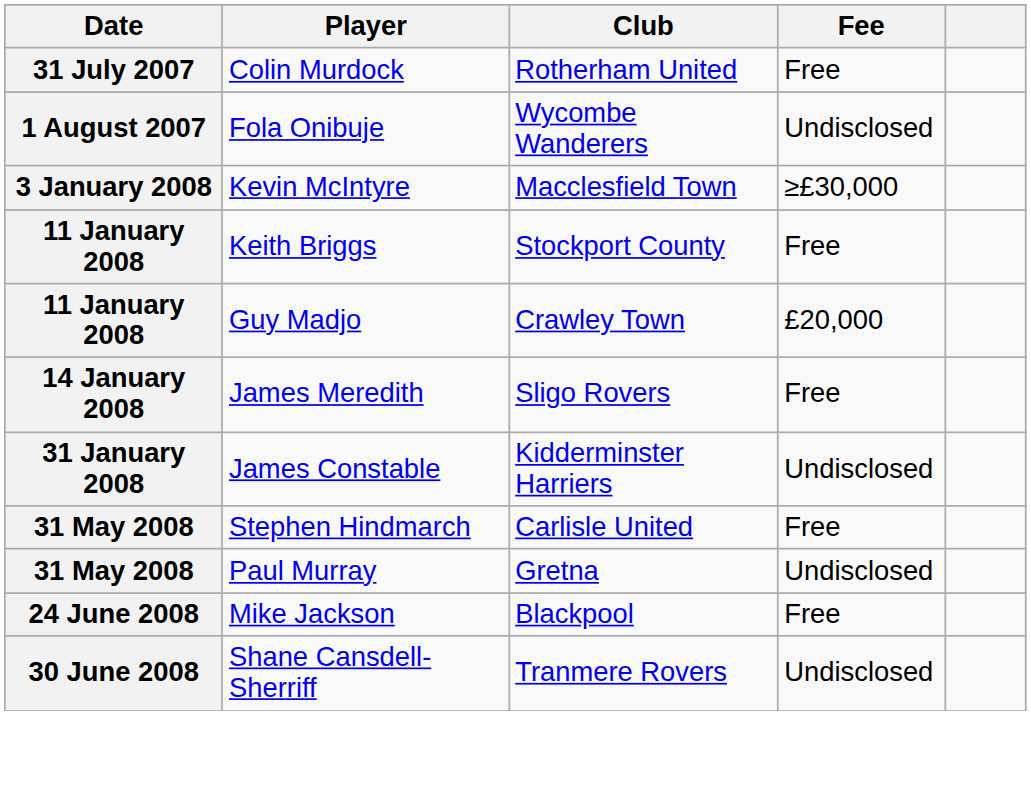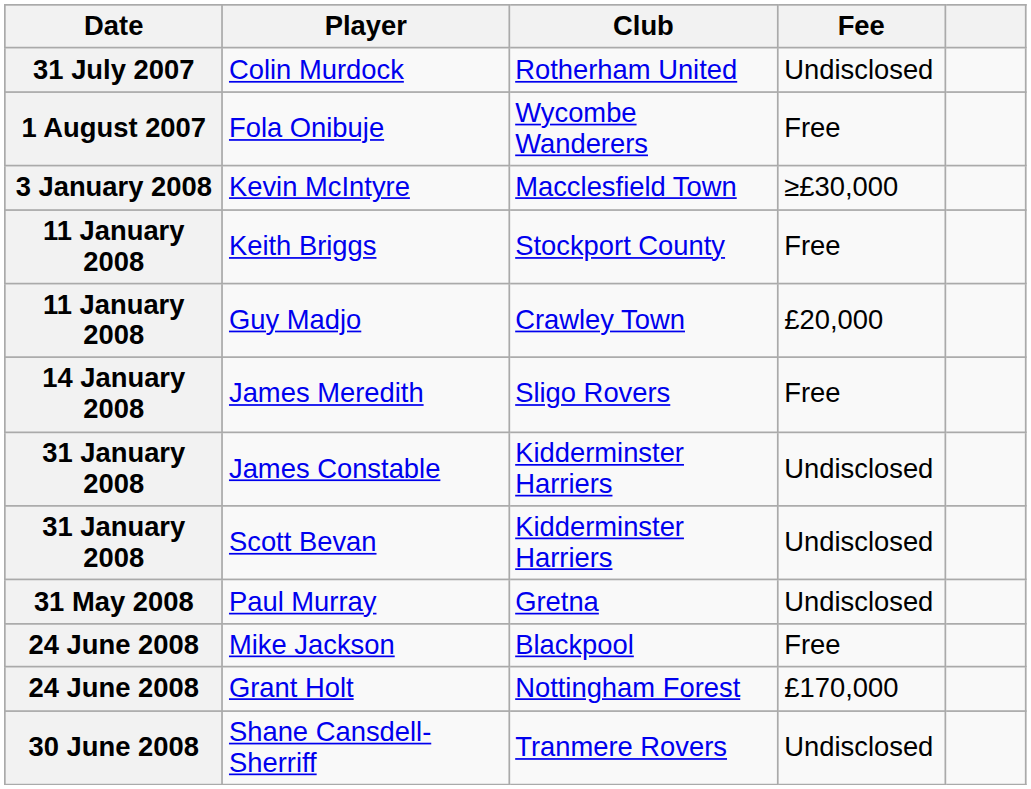 <table class="wikitable plainrowheaders">
 <tr>
 <th scope=col width=120px>Date</th>
 <th scope=col width=160px>Player</th>
 <th scope=col width=150px>Club</th>
 <th scope=col width=90px>Fee</th>
 <th scope=col width=40px class=unsortable></th>
 </tr>
 <tr>
 <th scope=row>31 July 2007</th>
 <td><a href='#'>Colin Murdock</a></td>
 <td><a href='#'>Rotherham United</a></td>
-<td>Free</td>
+<td>Undisclosed</td>
 <td align=center></td>
 </tr>
 <tr>
 <th scope=row>1 August 2007</th>
 <td><a href='#'>Fola Onibuje</a></td>
 <td><a href='#'>Wycombe Wanderers</a></td>
-<td>Undisclosed</td>
+<td>Free</td>
 <td align=center></td>
 </tr>
 <tr>
 <th scope=row>3 January 2008</th>
 <td><a href='#'>Kevin McIntyre</a></td>
 <td><a href='#'>Macclesfield Town</a></td>
 <td>≥£30,000</td>
 <td align=center></td>
 </tr>
 <tr>
 <th scope=row>11 January 2008</th>
 <td><a href='#'>Keith Briggs</a></td>
 <td><a href='#'>Stockport County</a></td>
 <td>Free</td>
 <td align=center></td>
 </tr>
 <tr>
 <th scope=row>11 January 2008</th>
 <td><a href='#'>Guy Madjo</a></td>
 <td><a href='#'>Crawley Town</a></td>
 <td>£20,000</td>
 <td align=center></td>
 </tr>
 <tr>
 <th scope=row>14 January 2008</th>
 <td><a href='#'>James Meredith</a></td>
 <td><a href='#'>Sligo Rovers</a></td>
 <td>Free</td>
 <td align=center></td>
 </tr>
 <tr>
 <th scope=row>31 January 2008</th>
 <td><a href='#'>James Constable</a></td>
 <td><a href='#'>Kidderminster Harriers</a></td>
 <td>Undisclosed</td>
 <td align=center></td>
 </tr>
 <tr>
-<th scope=row>31 May 2008</th>
-<td><a href='#'>Stephen Hindmarch</a></td>
-<td><a href='#'>Carlisle United</a></td>
-<td>Free</td>
+<th scope=row>31 January 2008</th>
+<td><a href='#'>Scott Bevan</a></td>
+<td><a href='#'>Kidderminster Harriers</a></td>
+<td>Undisclosed</td>
 <td align=center></td>
 </tr>
 <tr>
 <th scope=row>31 May 2008</th>
 <td><a href='#'>Paul Murray</a></td>
 <td><a href='#'>Gretna</a></td>
 <td>Undisclosed</td>
 <td align=center></td>
 </tr>
 <tr>
 <th scope=row>24 June 2008</th>
 <td><a href='#'>Mike Jackson</a></td>
 <td><a href='#'>Blackpool</a></td>
 <td>Free</td>
 <td align=center></td>
 </tr>
 <tr>
+<th scope=row>24 June 2008</th>
+<td><a href='#'>Grant Holt</a></td>
+<td><a href='#'>Nottingham Forest</a></td>
+<td>£170,000</td>
+<td align=center></td>
+</tr>
+<tr>
 <th scope=row>30 June 2008</th>
 <td><a href='#'>Shane Cansdell-Sherriff</a></td>
 <td><a href='#'>Tranmere Rovers</a></td>
 <td>Undisclosed</td>
 <td align=center></td>
 </tr>
 </table>
